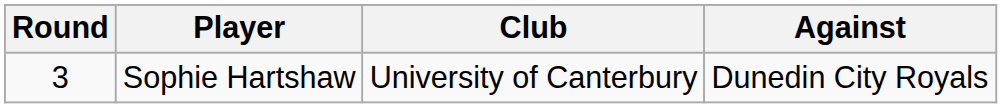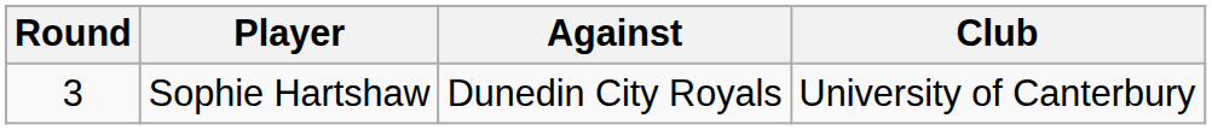 <table class="wikitable">
 <tr>
 <th>Round</th>
 <th>Player</th>
+<th>Against</th>
 <th>Club</th>
-<th>Against</th>
 </tr>
 <tr>
 <td style="text-align:center;">3</td>
 <td>Sophie Hartshaw</td>
+<td>Dunedin City Royals</td>
 <td>University of Canterbury</td>
-<td>Dunedin City Royals</td>
 </tr>
 </table>
